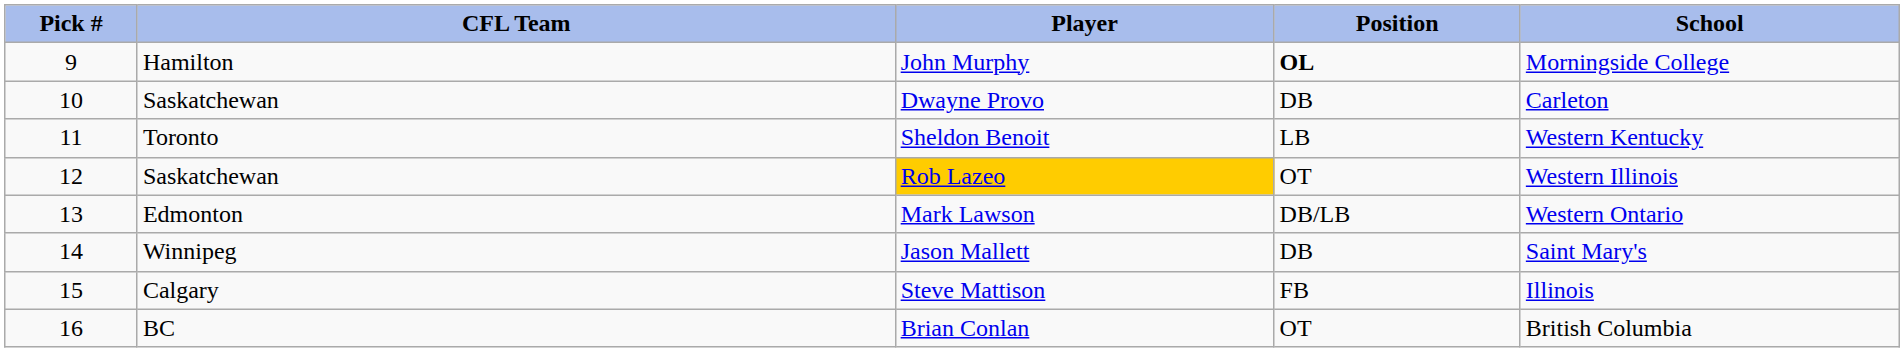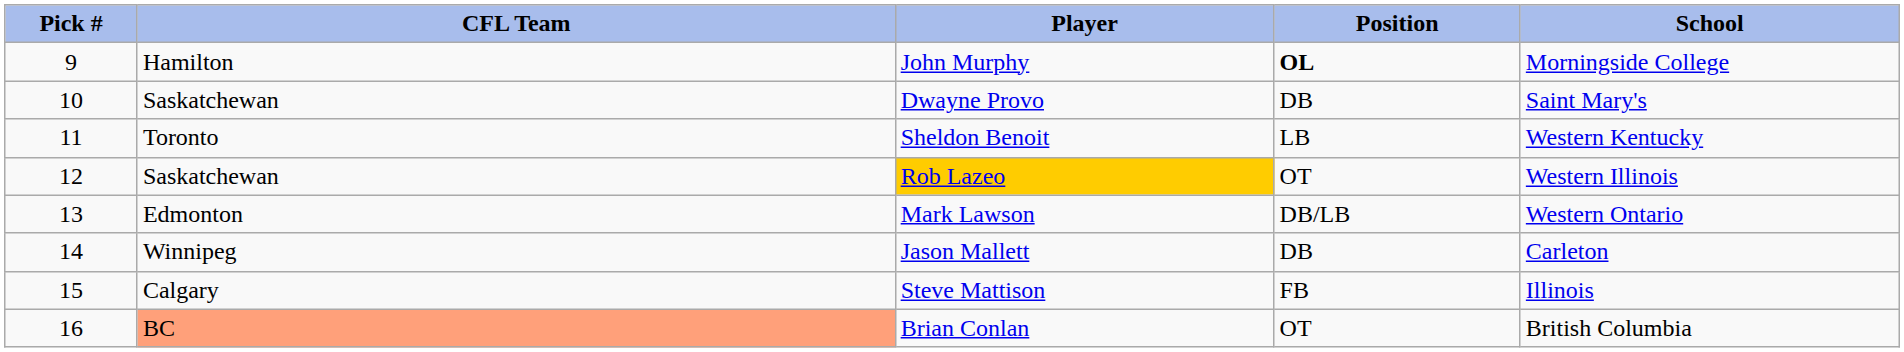 <table class="wikitable" style="width: 100%">
 <tr>
 <th style="background:#A8BDEC;" width=7%>Pick #</th>
 <th width=40% style="background:#A8BDEC;">CFL Team</th>
 <th width=20% style="background:#A8BDEC;">Player</th>
 <th width=13% style="background:#A8BDEC;">Position</th>
 <th width=20% style="background:#A8BDEC;">School</th>
 </tr>
 <tr>
 <td align=center>9</td>
 <td>Hamilton</td>
 <td><a href='#'>John Murphy</a></td>
 <td><strong>OL</strong></td>
 <td><a href='#'>Morningside College</a></td>
 </tr>
 <tr>
 <td align=center>10</td>
 <td>Saskatchewan</td>
 <td><a href='#'>Dwayne Provo</a></td>
 <td>DB</td>
-<td><a href='#'>Carleton</a></td>
+<td><a href='#'>Saint Mary's</a></td>
 </tr>
 <tr>
 <td align=center>11</td>
 <td>Toronto</td>
 <td><a href='#'>Sheldon Benoit</a></td>
 <td>LB</td>
 <td><a href='#'>Western Kentucky</a></td>
 </tr>
 <tr>
 <td align=center>12</td>
 <td>Saskatchewan</td>
 <td bgcolor="#FFCC00"><a href='#'>Rob Lazeo</a></td>
 <td>OT</td>
 <td><a href='#'>Western Illinois</a></td>
 </tr>
 <tr>
 <td align=center>13</td>
 <td>Edmonton</td>
 <td><a href='#'>Mark Lawson</a></td>
 <td>DB/LB</td>
 <td><a href='#'>Western Ontario</a></td>
 </tr>
 <tr>
 <td align=center>14</td>
 <td>Winnipeg</td>
 <td><a href='#'>Jason Mallett</a></td>
 <td>DB</td>
-<td><a href='#'>Saint Mary's</a></td>
+<td><a href='#'>Carleton</a></td>
 </tr>
 <tr>
 <td align=center>15</td>
 <td>Calgary</td>
 <td><a href='#'>Steve Mattison</a></td>
 <td>FB</td>
 <td><a href='#'>Illinois</a></td>
 </tr>
 <tr>
 <td align=center>16</td>
-<td>BC</td>
+<td style="background: lightsalmon;">BC</td>
 <td><a href='#'>Brian Conlan</a></td>
 <td>OT</td>
 <td>British Columbia</td>
 </tr>
 </table>
